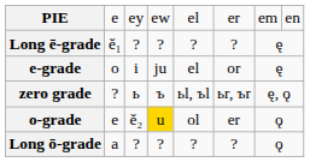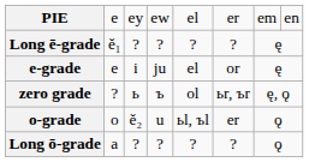 <table class="wikitable" style="text-align: center">
 <tr>
 <th>PIE</th>
 <td>e</td>
 <td>ey</td>
 <td>ew</td>
 <td>el</td>
 <td>er</td>
 <td>em</td>
 <td>en</td>
 </tr>
 <tr>
 <th>Long ē-grade</th>
 <td>ě₁</td>
 <td>?</td>
 <td>?</td>
 <td>?</td>
 <td>?</td>
 <td colspan="2">ę</td>
 </tr>
 <tr>
 <th>e-grade</th>
-<td>o</td>
+<td>e</td>
 <td>i</td>
 <td>ju</td>
 <td>el</td>
 <td>or</td>
 <td colspan="2">ę</td>
 </tr>
 <tr>
 <th>zero grade</th>
 <td>?</td>
 <td>ь</td>
 <td>ъ</td>
-<td>ьl, ъl</td>
+<td>ol</td>
 <td>ьr, ъr</td>
 <td colspan="2">ę, ǫ</td>
 </tr>
 <tr>
 <th>o-grade</th>
-<td>e</td>
+<td>o</td>
 <td>ě₂</td>
-<td style="background: gold;">u</td>
-<td>ol</td>
+<td>u</td>
+<td>ьl, ъl</td>
 <td>er</td>
 <td colspan="2">ǫ</td>
 </tr>
 <tr>
 <th>Long ō-grade</th>
 <td>a</td>
 <td>?</td>
 <td>?</td>
 <td>?</td>
 <td>?</td>
 <td colspan="2">ǫ</td>
 </tr>
 </table>
